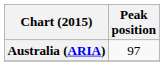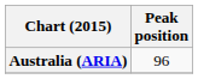 <table class="wikitable sortable plainrowheaders" style="text-align:center;">
 <tr>
 <th scope="col">Chart (2015)</th>
 <th scope="col">Peak<br>position</th>
 </tr>
 <tr>
 <th scope="row">Australia (<a href='#'>ARIA</a>)</th>
-<td>97</td>
+<td>96</td>
 </tr>
 <tr>
 </tr>
 <tr>
 </tr>
 </table>
